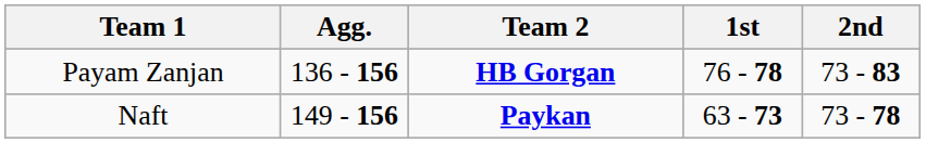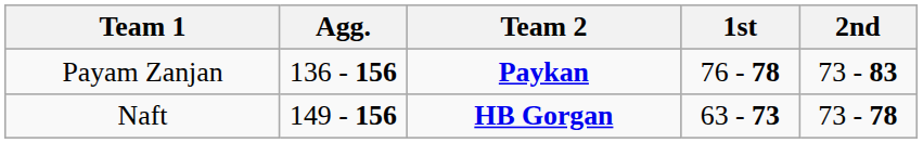 <table class="wikitable" style="text-align:center">
 <tr>
 <th width=150>Team 1</th>
 <th width=65>Agg.</th>
 <th width=150>Team 2</th>
 <th width=60>1st</th>
 <th width=60>2nd</th>
 </tr>
 <tr>
 <td>Payam Zanjan</td>
 <td>136 - <strong>156</strong></td>
-<td><strong><a href='#'>HB Gorgan</a></strong></td>
+<td><strong><a href='#'>Paykan</a></strong></td>
 <td>76 - <strong>78</strong></td>
 <td>73 - <strong>83</strong></td>
 </tr>
 <tr>
 <td>Naft</td>
 <td>149 - <strong>156</strong></td>
-<td><strong><a href='#'>Paykan</a></strong></td>
+<td><strong><a href='#'>HB Gorgan</a></strong></td>
 <td>63 - <strong>73</strong></td>
 <td>73 - <strong>78</strong></td>
 </tr>
 </table>
